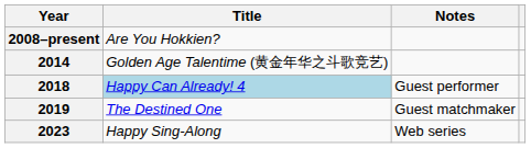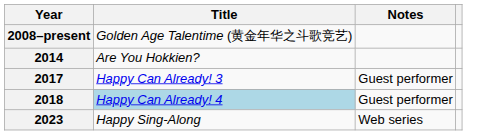 <table class="wikitable sortable plainrowheaders">
 <tr>
 <th scope="col">Year</th>
 <th scope="col">Title</th>
 <th scope="col" class="unsortable">Notes</th>
 <th scope="col" class="unsortable"></th>
 </tr>
 <tr>
 <th scope="row">2008–present</th>
+<td><em>Golden Age Talentime</em> (黄金年华之斗歌竞艺)</td>
+<td></td>
+<td></td>
+</tr>
+<tr>
+<th scope="row" rowspan="1">2014</th>
 <td><em>Are You Hokkien?</em></td>
 <td></td>
 <td></td>
 </tr>
 <tr>
-<th scope="row" rowspan="1">2014</th>
-<td><em>Golden Age Talentime</em> (黄金年华之斗歌竞艺)</td>
-<td></td>
+<th scope="row">2017</th>
+<td><em><a href='#'>Happy Can Already! 3</a></em></td>
+<td>Guest performer</td>
 <td></td>
 </tr>
 <tr>
 <th scope="row">2018</th>
 <td style="background: lightblue;"><em><a href='#'>Happy Can Already! 4</a></em></td>
 <td>Guest performer</td>
 <td></td>
 </tr>
 <tr>
-<th scope="row">2019</th>
-<td><em><a href='#'>The Destined One</a></em></td>
-<td>Guest matchmaker</td>
-<td></td>
-</tr>
-<tr>
 <th scope="row">2023</th>
 <td><em>Happy Sing-Along</em></td>
 <td>Web series</td>
 <td></td>
 </tr>
 </table>
